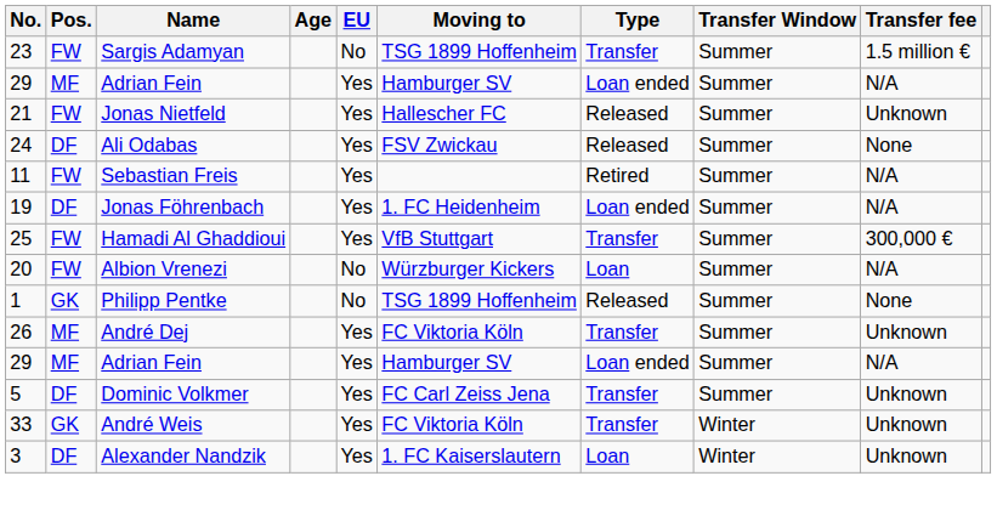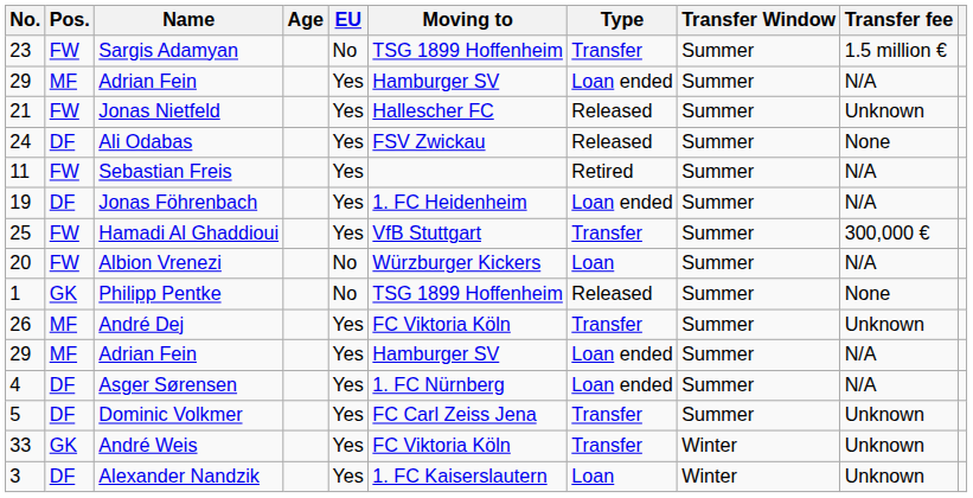 <table class="wikitable">
 <tr>
 <th>No.</th>
 <th>Pos.</th>
 <th>Name</th>
 <th>Age</th>
 <th><a href='#'>EU</a></th>
 <th>Moving to</th>
 <th>Type</th>
 <th>Transfer Window</th>
 <th>Transfer fee</th>
 <th></th>
 </tr>
 <tr>
 <td>23</td>
 <td><a href='#'>FW</a></td>
 <td> <a href='#'>Sargis Adamyan</a></td>
 <td></td>
 <td>No</td>
 <td><a href='#'>TSG 1899 Hoffenheim</a></td>
 <td><a href='#'>Transfer</a></td>
 <td>Summer</td>
 <td>1.5 million €</td>
 <td></td>
 </tr>
 <tr>
 <td>29</td>
 <td><a href='#'>MF</a></td>
 <td><a href='#'>Adrian Fein</a></td>
 <td></td>
 <td>Yes</td>
 <td><a href='#'>Hamburger SV</a></td>
 <td><a href='#'>Loan</a> ended</td>
 <td>Summer</td>
 <td>N/A</td>
 <td></td>
 </tr>
 <tr>
 <td>21</td>
 <td><a href='#'>FW</a></td>
 <td><a href='#'>Jonas Nietfeld</a></td>
 <td></td>
 <td>Yes</td>
 <td><a href='#'>Hallescher FC</a></td>
 <td>Released</td>
 <td>Summer</td>
 <td>Unknown</td>
 <td></td>
 </tr>
 <tr>
 <td>24</td>
 <td><a href='#'>DF</a></td>
 <td> <a href='#'>Ali Odabas</a></td>
 <td></td>
 <td>Yes</td>
 <td><a href='#'>FSV Zwickau</a></td>
 <td>Released</td>
 <td>Summer</td>
 <td>None</td>
 <td></td>
 </tr>
 <tr>
 <td>11</td>
 <td><a href='#'>FW</a></td>
 <td><a href='#'>Sebastian Freis</a></td>
 <td></td>
 <td>Yes</td>
 <td></td>
 <td>Retired</td>
 <td>Summer</td>
 <td>N/A</td>
 <td></td>
 </tr>
 <tr>
 <td>19</td>
 <td><a href='#'>DF</a></td>
 <td><a href='#'>Jonas Föhrenbach</a></td>
 <td></td>
 <td>Yes</td>
 <td><a href='#'>1. FC Heidenheim</a></td>
 <td><a href='#'>Loan</a> ended</td>
 <td>Summer</td>
 <td>N/A</td>
 <td></td>
 </tr>
 <tr>
 <td>25</td>
 <td><a href='#'>FW</a></td>
 <td><a href='#'>Hamadi Al Ghaddioui</a></td>
 <td></td>
 <td>Yes</td>
 <td><a href='#'>VfB Stuttgart</a></td>
 <td><a href='#'>Transfer</a></td>
 <td>Summer</td>
 <td>300,000 €</td>
 <td></td>
 </tr>
 <tr>
 <td>20</td>
 <td><a href='#'>FW</a></td>
 <td> <a href='#'>Albion Vrenezi</a></td>
 <td></td>
 <td>No</td>
 <td><a href='#'>Würzburger Kickers</a></td>
 <td><a href='#'>Loan</a></td>
 <td>Summer</td>
 <td>N/A</td>
 <td></td>
 </tr>
 <tr>
 <td>1</td>
 <td><a href='#'>GK</a></td>
 <td><a href='#'>Philipp Pentke</a></td>
 <td></td>
 <td>No</td>
 <td><a href='#'>TSG 1899 Hoffenheim</a></td>
 <td>Released</td>
 <td>Summer</td>
 <td>None</td>
 <td></td>
 </tr>
 <tr>
 <td>26</td>
 <td><a href='#'>MF</a></td>
 <td><a href='#'>André Dej</a></td>
 <td></td>
 <td>Yes</td>
 <td><a href='#'>FC Viktoria Köln</a></td>
 <td><a href='#'>Transfer</a></td>
 <td>Summer</td>
 <td>Unknown</td>
 <td></td>
 </tr>
 <tr>
 <td>29</td>
 <td><a href='#'>MF</a></td>
 <td><a href='#'>Adrian Fein</a></td>
 <td></td>
 <td>Yes</td>
 <td><a href='#'>Hamburger SV</a></td>
 <td><a href='#'>Loan</a> ended</td>
 <td>Summer</td>
 <td>N/A</td>
 <td></td>
 </tr>
 <tr>
+<td>4</td>
+<td><a href='#'>DF</a></td>
+<td> <a href='#'>Asger Sørensen</a></td>
+<td></td>
+<td>Yes</td>
+<td><a href='#'>1. FC Nürnberg</a></td>
+<td><a href='#'>Loan</a> ended</td>
+<td>Summer</td>
+<td>N/A</td>
+<td></td>
+</tr>
+<tr>
 <td>5</td>
 <td><a href='#'>DF</a></td>
 <td><a href='#'>Dominic Volkmer</a></td>
 <td></td>
 <td>Yes</td>
 <td><a href='#'>FC Carl Zeiss Jena</a></td>
 <td><a href='#'>Transfer</a></td>
 <td>Summer</td>
 <td>Unknown</td>
 <td></td>
 </tr>
 <tr>
 <td>33</td>
 <td><a href='#'>GK</a></td>
 <td><a href='#'>André Weis</a></td>
 <td></td>
 <td>Yes</td>
 <td><a href='#'>FC Viktoria Köln</a></td>
 <td><a href='#'>Transfer</a></td>
 <td>Winter</td>
 <td>Unknown</td>
 <td></td>
 </tr>
 <tr>
 <td>3</td>
 <td><a href='#'>DF</a></td>
 <td><a href='#'>Alexander Nandzik</a></td>
 <td></td>
 <td>Yes</td>
 <td><a href='#'>1. FC Kaiserslautern</a></td>
 <td><a href='#'>Loan</a></td>
 <td>Winter</td>
 <td>Unknown</td>
 <td></td>
 </tr>
 </table>
